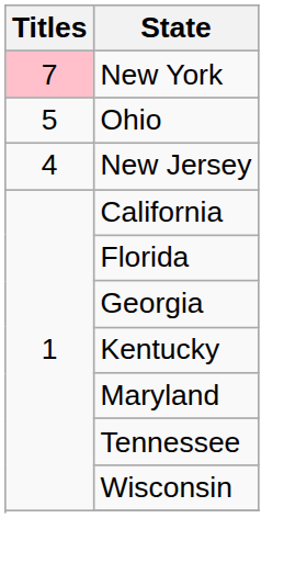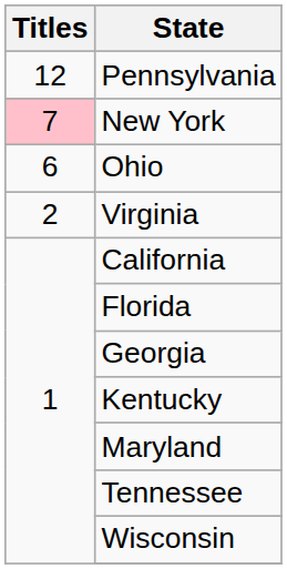 <table class="wikitable">
 <tr>
 <th>Titles</th>
 <th>State</th>
 </tr>
 <tr>
+<td rowspan="1" style="text-align:center;">12</td>
+<td>Pennsylvania</td>
+</tr>
+<tr>
 <td rowspan="1" style="background: pink; text-align:center;">7</td>
 <td>New York</td>
 </tr>
 <tr>
-<td rowspan="1" style="text-align:center;">5</td>
+<td rowspan="1" style="text-align:center;">6</td>
 <td>Ohio</td>
 </tr>
 <tr>
-<td rowspan="1" style="text-align:center;">4</td>
-<td>New Jersey</td>
+<td rowspan="1" style="text-align:center;">2</td>
+<td>Virginia</td>
 </tr>
 <tr>
 <td rowspan="9" style="text-align:center;">1</td>
 <td>California</td>
 </tr>
 <tr>
 <td>Florida</td>
 </tr>
 <tr>
 <td>Georgia</td>
 </tr>
 <tr>
 <td>Kentucky</td>
 </tr>
 <tr>
 <td>Maryland</td>
 </tr>
 <tr>
 <td>Tennessee</td>
 </tr>
 <tr>
 <td>Wisconsin</td>
 </tr>
 <tr>
 </tr>
 </table>
